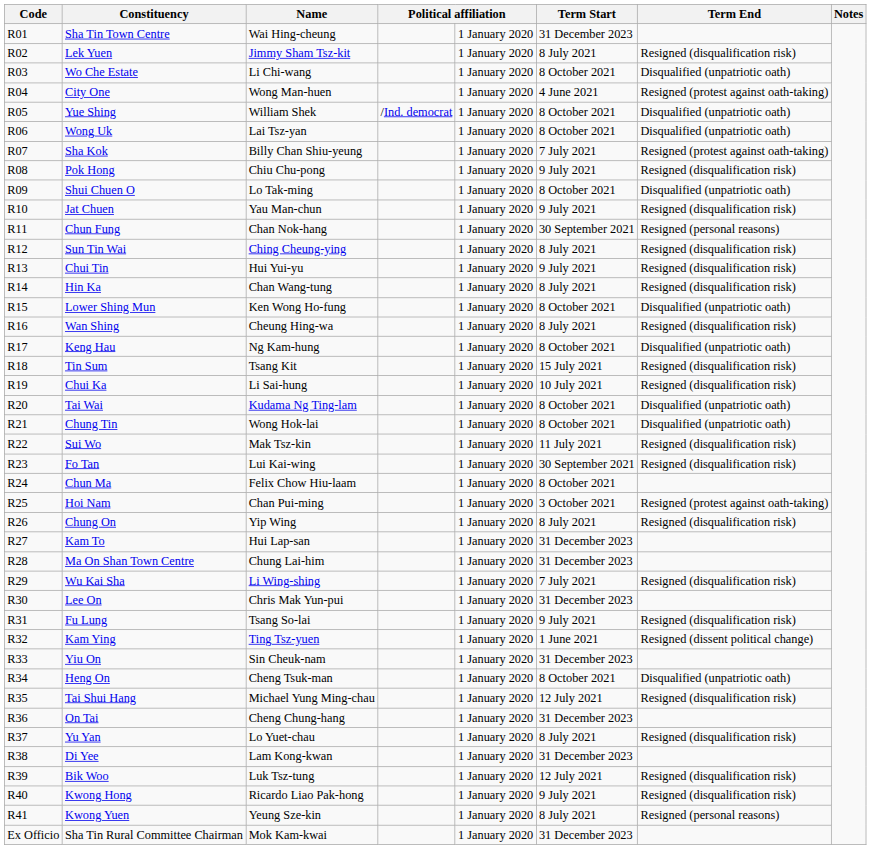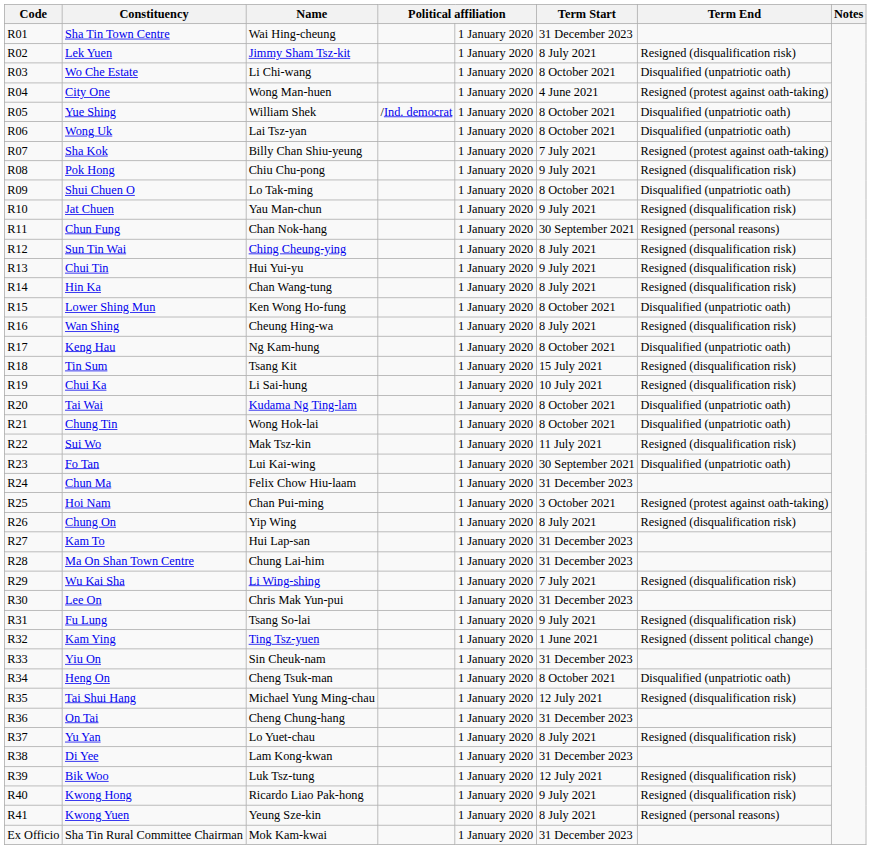 <table class="wikitable sortable" border=1>
 <tr>
 <th>Code</th>
 <th>Constituency</th>
 <th>Name</th>
 <th colspan=2>Political affiliation</th>
 <th>Term Start</th>
 <th>Term End</th>
 <th>Notes</th>
 </tr>
 <tr>
 <td>R01</td>
 <td><a href='#'>Sha Tin Town Centre</a></td>
 <td>Wai Hing-cheung</td>
 <td></td>
 <td>1 January 2020</td>
 <td>31 December 2023</td>
 <td></td>
 </tr>
 <tr>
 <td>R02</td>
 <td><a href='#'>Lek Yuen</a></td>
 <td><a href='#'>Jimmy Sham Tsz-kit</a></td>
 <td></td>
 <td>1 January 2020</td>
 <td>8 July 2021</td>
 <td>Resigned (disqualification risk)</td>
 </tr>
 <tr>
 <td>R03</td>
 <td><a href='#'>Wo Che Estate</a></td>
 <td>Li Chi-wang</td>
 <td></td>
 <td>1 January 2020</td>
 <td>8 October 2021</td>
 <td>Disqualified (unpatriotic oath)</td>
 </tr>
 <tr>
 <td>R04</td>
 <td><a href='#'>City One</a></td>
 <td>Wong Man-huen</td>
 <td></td>
 <td>1 January 2020</td>
 <td>4 June 2021</td>
 <td>Resigned (protest against oath-taking)</td>
 </tr>
 <tr>
 <td>R05</td>
 <td><a href='#'>Yue Shing</a></td>
 <td>William Shek</td>
 <td>/<a href='#'>Ind. democrat</a></td>
 <td>1 January 2020</td>
 <td>8 October 2021</td>
 <td>Disqualified (unpatriotic oath)</td>
 </tr>
 <tr>
 <td>R06</td>
 <td><a href='#'>Wong Uk</a></td>
 <td>Lai Tsz-yan</td>
 <td></td>
 <td>1 January 2020</td>
 <td>8 October 2021</td>
 <td>Disqualified (unpatriotic oath)</td>
 </tr>
 <tr>
 <td>R07</td>
 <td><a href='#'>Sha Kok</a></td>
 <td>Billy Chan Shiu-yeung</td>
 <td></td>
 <td>1 January 2020</td>
 <td>7 July 2021</td>
 <td>Resigned (protest against oath-taking)</td>
 </tr>
 <tr>
 <td>R08</td>
 <td><a href='#'>Pok Hong</a></td>
 <td>Chiu Chu-pong</td>
 <td></td>
 <td>1 January 2020</td>
 <td>9 July 2021</td>
 <td>Resigned (disqualification risk)</td>
 </tr>
 <tr>
 <td>R09</td>
 <td><a href='#'>Shui Chuen O</a></td>
 <td>Lo Tak-ming</td>
 <td></td>
 <td>1 January 2020</td>
 <td>8 October 2021</td>
 <td>Disqualified (unpatriotic oath)</td>
 </tr>
 <tr>
 <td>R10</td>
 <td><a href='#'>Jat Chuen</a></td>
 <td>Yau Man-chun</td>
 <td></td>
 <td>1 January 2020</td>
 <td>9 July 2021</td>
 <td>Resigned (disqualification risk)</td>
 </tr>
 <tr>
 <td>R11</td>
 <td><a href='#'>Chun Fung</a></td>
 <td>Chan Nok-hang</td>
 <td></td>
 <td>1 January 2020</td>
 <td>30 September 2021</td>
 <td>Resigned (personal reasons)</td>
 </tr>
 <tr>
 <td>R12</td>
 <td><a href='#'>Sun Tin Wai</a></td>
 <td><a href='#'>Ching Cheung-ying</a></td>
 <td></td>
 <td>1 January 2020</td>
 <td>8 July 2021</td>
 <td>Resigned (disqualification risk)</td>
 </tr>
 <tr>
 <td>R13</td>
 <td><a href='#'>Chui Tin</a></td>
 <td>Hui Yui-yu</td>
 <td></td>
 <td>1 January 2020</td>
 <td>9 July 2021</td>
 <td>Resigned (disqualification risk)</td>
 </tr>
 <tr>
 <td>R14</td>
 <td><a href='#'>Hin Ka</a></td>
 <td>Chan Wang-tung</td>
 <td></td>
 <td>1 January 2020</td>
 <td>8 July 2021</td>
 <td>Resigned (disqualification risk)</td>
 </tr>
 <tr>
 <td>R15</td>
 <td><a href='#'>Lower Shing Mun</a></td>
 <td>Ken Wong Ho-fung</td>
 <td></td>
 <td>1 January 2020</td>
 <td>8 October 2021</td>
 <td>Disqualified (unpatriotic oath)</td>
 </tr>
 <tr>
 <td>R16</td>
 <td><a href='#'>Wan Shing</a></td>
 <td>Cheung Hing-wa</td>
 <td></td>
 <td>1 January 2020</td>
 <td>8 July 2021</td>
 <td>Resigned (disqualification risk)</td>
 </tr>
 <tr>
 <td>R17</td>
 <td><a href='#'>Keng Hau</a></td>
 <td>Ng Kam-hung</td>
 <td></td>
 <td>1 January 2020</td>
 <td>8 October 2021</td>
 <td>Disqualified (unpatriotic oath)</td>
 </tr>
 <tr>
 <td>R18</td>
 <td><a href='#'>Tin Sum</a></td>
 <td>Tsang Kit</td>
 <td></td>
 <td>1 January 2020</td>
 <td>15 July 2021</td>
 <td>Resigned (disqualification risk)</td>
 </tr>
 <tr>
 <td>R19</td>
 <td><a href='#'>Chui Ka</a></td>
 <td>Li Sai-hung</td>
 <td></td>
 <td>1 January 2020</td>
 <td>10 July 2021</td>
 <td>Resigned (disqualification risk)</td>
 </tr>
 <tr>
 <td>R20</td>
 <td><a href='#'>Tai Wai</a></td>
 <td><a href='#'>Kudama Ng Ting-lam</a></td>
 <td></td>
 <td>1 January 2020</td>
 <td>8 October 2021</td>
 <td>Disqualified (unpatriotic oath)</td>
 </tr>
 <tr>
 <td>R21</td>
 <td><a href='#'>Chung Tin</a></td>
 <td>Wong Hok-lai</td>
 <td></td>
 <td>1 January 2020</td>
 <td>8 October 2021</td>
 <td>Disqualified (unpatriotic oath)</td>
 </tr>
 <tr>
 <td>R22</td>
 <td><a href='#'>Sui Wo</a></td>
 <td>Mak Tsz-kin</td>
 <td></td>
 <td>1 January 2020</td>
 <td>11 July 2021</td>
 <td>Resigned (disqualification risk)</td>
 </tr>
 <tr>
 <td>R23</td>
 <td><a href='#'>Fo Tan</a></td>
 <td>Lui Kai-wing</td>
 <td></td>
 <td>1 January 2020</td>
 <td>30 September 2021</td>
-<td>Resigned (disqualification risk)</td>
+<td>Disqualified (unpatriotic oath)</td>
 </tr>
 <tr>
 <td>R24</td>
 <td><a href='#'>Chun Ma</a></td>
 <td>Felix Chow Hiu-laam</td>
 <td></td>
 <td>1 January 2020</td>
-<td>8 October 2021</td>
+<td>31 December 2023</td>
 <td></td>
 </tr>
 <tr>
 <td>R25</td>
 <td><a href='#'>Hoi Nam</a></td>
 <td>Chan Pui-ming</td>
 <td></td>
 <td>1 January 2020</td>
 <td>3 October 2021</td>
 <td>Resigned (protest against oath-taking)</td>
 </tr>
 <tr>
 <td>R26</td>
 <td><a href='#'>Chung On</a></td>
 <td>Yip Wing</td>
 <td></td>
 <td>1 January 2020</td>
 <td>8 July 2021</td>
 <td>Resigned (disqualification risk)</td>
 </tr>
 <tr>
 <td>R27</td>
 <td><a href='#'>Kam To</a></td>
 <td>Hui Lap-san</td>
 <td></td>
 <td>1 January 2020</td>
 <td>31 December 2023</td>
 <td></td>
 </tr>
 <tr>
 <td>R28</td>
 <td><a href='#'>Ma On Shan Town Centre</a></td>
 <td>Chung Lai-him</td>
 <td></td>
 <td>1 January 2020</td>
 <td>31 December 2023</td>
 <td></td>
 </tr>
 <tr>
 <td>R29</td>
 <td><a href='#'>Wu Kai Sha</a></td>
 <td><a href='#'>Li Wing-shing</a></td>
 <td></td>
 <td>1 January 2020</td>
 <td>7 July 2021</td>
 <td>Resigned (disqualification risk)</td>
 </tr>
 <tr>
 <td>R30</td>
 <td><a href='#'>Lee On</a></td>
 <td>Chris Mak Yun-pui</td>
 <td></td>
 <td>1 January 2020</td>
 <td>31 December 2023</td>
 <td></td>
 </tr>
 <tr>
 <td>R31</td>
 <td><a href='#'>Fu Lung</a></td>
 <td>Tsang So-lai</td>
 <td></td>
 <td>1 January 2020</td>
 <td>9 July 2021</td>
 <td>Resigned (disqualification risk)</td>
 </tr>
 <tr>
 <td>R32</td>
 <td><a href='#'>Kam Ying</a></td>
 <td><a href='#'>Ting Tsz-yuen</a></td>
 <td></td>
 <td>1 January 2020</td>
 <td>1 June 2021</td>
 <td>Resigned (dissent political change)</td>
 </tr>
 <tr>
 <td>R33</td>
 <td><a href='#'>Yiu On</a></td>
 <td>Sin Cheuk-nam</td>
 <td></td>
 <td>1 January 2020</td>
 <td>31 December 2023</td>
 <td></td>
 </tr>
 <tr>
 <td>R34</td>
 <td><a href='#'>Heng On</a></td>
 <td>Cheng Tsuk-man</td>
 <td></td>
 <td>1 January 2020</td>
 <td>8 October 2021</td>
 <td>Disqualified (unpatriotic oath)</td>
 </tr>
 <tr>
 <td>R35</td>
 <td><a href='#'>Tai Shui Hang</a></td>
 <td>Michael Yung Ming-chau</td>
 <td></td>
 <td>1 January 2020</td>
 <td>12 July 2021</td>
 <td>Resigned (disqualification risk)</td>
 </tr>
 <tr>
 <td>R36</td>
 <td><a href='#'>On Tai</a></td>
 <td>Cheng Chung-hang</td>
 <td></td>
 <td>1 January 2020</td>
 <td>31 December 2023</td>
 <td></td>
 </tr>
 <tr>
 <td>R37</td>
 <td><a href='#'>Yu Yan</a></td>
 <td>Lo Yuet-chau</td>
 <td></td>
 <td>1 January 2020</td>
 <td>8 July 2021</td>
 <td>Resigned (disqualification risk)</td>
 </tr>
 <tr>
 <td>R38</td>
 <td><a href='#'>Di Yee</a></td>
 <td>Lam Kong-kwan</td>
 <td></td>
 <td>1 January 2020</td>
 <td>31 December 2023</td>
 <td></td>
 </tr>
 <tr>
 <td>R39</td>
 <td><a href='#'>Bik Woo</a></td>
 <td>Luk Tsz-tung</td>
 <td></td>
 <td>1 January 2020</td>
 <td>12 July 2021</td>
 <td>Resigned (disqualification risk)</td>
 </tr>
 <tr>
 <td>R40</td>
 <td><a href='#'>Kwong Hong</a></td>
 <td>Ricardo Liao Pak-hong</td>
 <td></td>
 <td>1 January 2020</td>
 <td>9 July 2021</td>
 <td>Resigned (disqualification risk)</td>
 </tr>
 <tr>
 <td>R41</td>
 <td><a href='#'>Kwong Yuen</a></td>
 <td>Yeung Sze-kin</td>
 <td></td>
 <td>1 January 2020</td>
 <td>8 July 2021</td>
 <td>Resigned (personal reasons)</td>
 </tr>
 <tr>
 <td>Ex Officio</td>
 <td>Sha Tin Rural Committee Chairman</td>
 <td>Mok Kam-kwai</td>
 <td></td>
 <td>1 January 2020</td>
 <td>31 December 2023</td>
 <td></td>
 </tr>
 </table>
